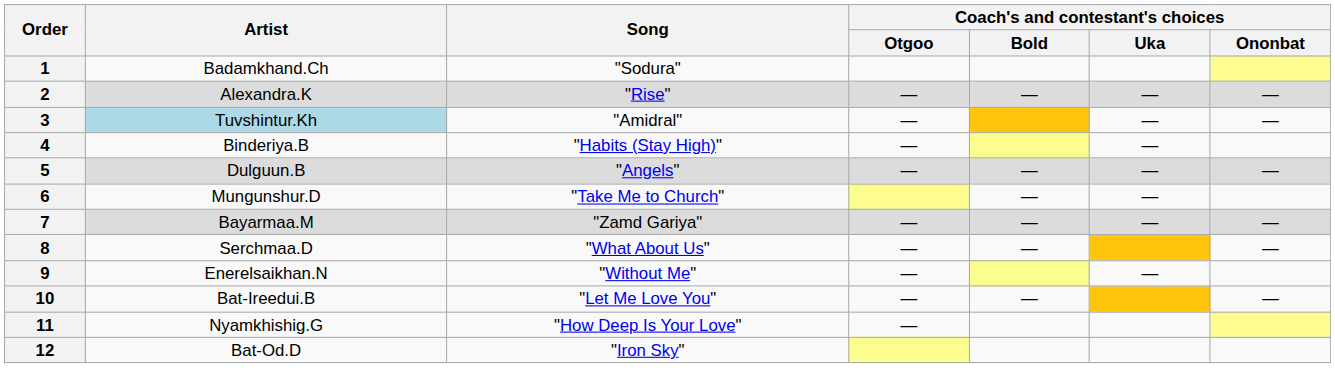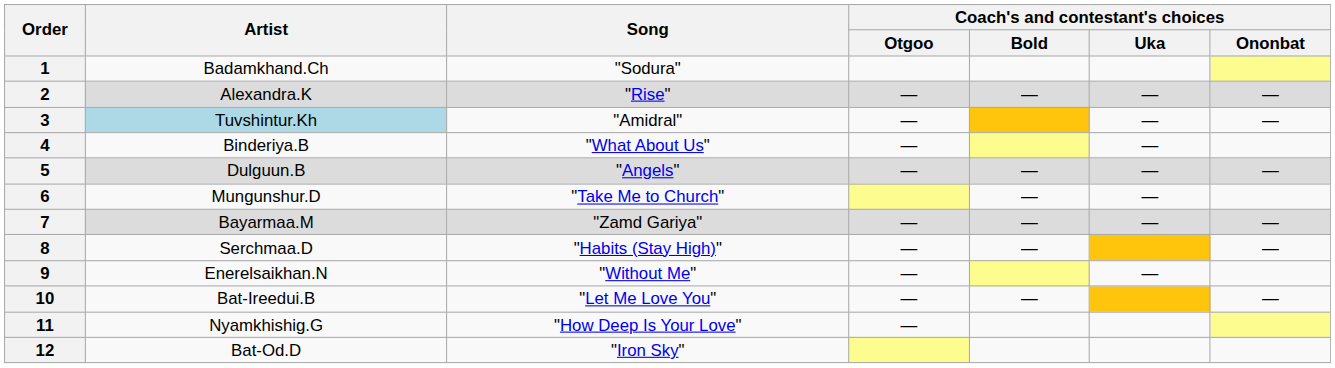 <table class="wikitable" style="text-align:center; line-height:17px; width:100%;">
 <tr>
 <th rowspan="2" width="04%" scope="col">Order</th>
 <th rowspan="2" width="18%" scope="col">Artist</th>
 <th rowspan="2" width="20%" scope="col">Song</th>
 <th colspan="4" width="24%" scope="col">Coach's and contestant's choices</th>
 </tr>
 <tr>
 <th width="06%">Otgoo</th>
 <th width="06%">Bold</th>
 <th width="06%">Uka</th>
 <th width="06%">Ononbat</th>
 </tr>
 <tr>
 <th>1</th>
 <td>Badamkhand.Ch</td>
 <td>"Sodura"</td>
 <td><strong></strong></td>
 <td><strong></strong></td>
 <td><strong></strong></td>
 <td style="background:#fdfc8f;"><strong></strong></td>
 </tr>
 <tr>
 <th>2</th>
 <td style="background:#DCDCDC;">Alexandra.K</td>
 <td style="background:#DCDCDC;">"<a href='#'>Rise</a>"</td>
 <td style="background:#DCDCDC;">—</td>
 <td style="background:#DCDCDC;">—</td>
 <td style="background:#DCDCDC;">—</td>
 <td style="background:#DCDCDC;">—</td>
 </tr>
 <tr>
 <th>3</th>
 <td style="background: lightblue;">Tuvshintur.Kh</td>
 <td>"Amidral"</td>
 <td>—</td>
 <td style="background:#FFC40C;"><strong></strong></td>
 <td>—</td>
 <td>—</td>
 </tr>
 <tr>
 <th>4</th>
 <td>Binderiya.B</td>
-<td>"<a href='#'>Habits (Stay High)</a>"</td>
+<td>"<a href='#'>What About Us</a>"</td>
 <td>—</td>
 <td style="background:#fdfc8f;"><strong></strong></td>
 <td>—</td>
 <td><strong></strong></td>
 </tr>
 <tr>
 <th>5</th>
 <td style="background:#DCDCDC;">Dulguun.B</td>
 <td style="background:#DCDCDC;">"<a href='#'>Angels</a>"</td>
 <td style="background:#DCDCDC;">—</td>
 <td style="background:#DCDCDC;">—</td>
 <td style="background:#DCDCDC;">—</td>
 <td style="background:#DCDCDC;">—</td>
 </tr>
 <tr>
 <th>6</th>
 <td>Mungunshur.D</td>
 <td>"<a href='#'>Take Me to Church</a>"</td>
 <td style="background:#fdfc8f;"><strong></strong></td>
 <td>—</td>
 <td>—</td>
 <td><strong></strong></td>
 </tr>
 <tr>
 <th>7</th>
 <td style="background:#DCDCDC;">Bayarmaa.M</td>
 <td style="background:#DCDCDC;">"Zamd Gariya"</td>
 <td style="background:#DCDCDC;">—</td>
 <td style="background:#DCDCDC;">—</td>
 <td style="background:#DCDCDC;">—</td>
 <td style="background:#DCDCDC;">—</td>
 </tr>
 <tr>
 <th>8</th>
 <td>Serchmaa.D</td>
-<td>"<a href='#'>What About Us</a>"</td>
+<td>"<a href='#'>Habits (Stay High)</a>"</td>
 <td>—</td>
 <td>—</td>
 <td style="background:#FFC40C;"><strong></strong></td>
 <td>—</td>
 </tr>
 <tr>
 <th>9</th>
 <td>Enerelsaikhan.N</td>
 <td>"<a href='#'>Without Me</a>"</td>
 <td>—</td>
 <td style="background:#fdfc8f;"><strong></strong></td>
 <td>—</td>
 <td><strong></strong></td>
 </tr>
 <tr>
 <th>10</th>
 <td>Bat-Ireedui.B</td>
 <td>"<a href='#'>Let Me Love You</a>"</td>
 <td>—</td>
 <td>—</td>
 <td style="background:#FFC40C;"><strong></strong></td>
 <td>—</td>
 </tr>
 <tr>
 <th>11</th>
 <td>Nyamkhishig.G</td>
 <td>"<a href='#'>How Deep Is Your Love</a>"</td>
 <td>—</td>
 <td><strong></strong></td>
 <td><strong></strong></td>
 <td style="background:#fdfc8f;"><strong></strong></td>
 </tr>
 <tr>
 <th>12</th>
 <td>Bat-Od.D</td>
 <td>"<a href='#'>Iron Sky</a>"</td>
 <td style="background:#fdfc8f;"><strong></strong></td>
 <td><strong></strong></td>
 <td><strong></strong></td>
 <td><strong></strong></td>
 </tr>
 </table>
